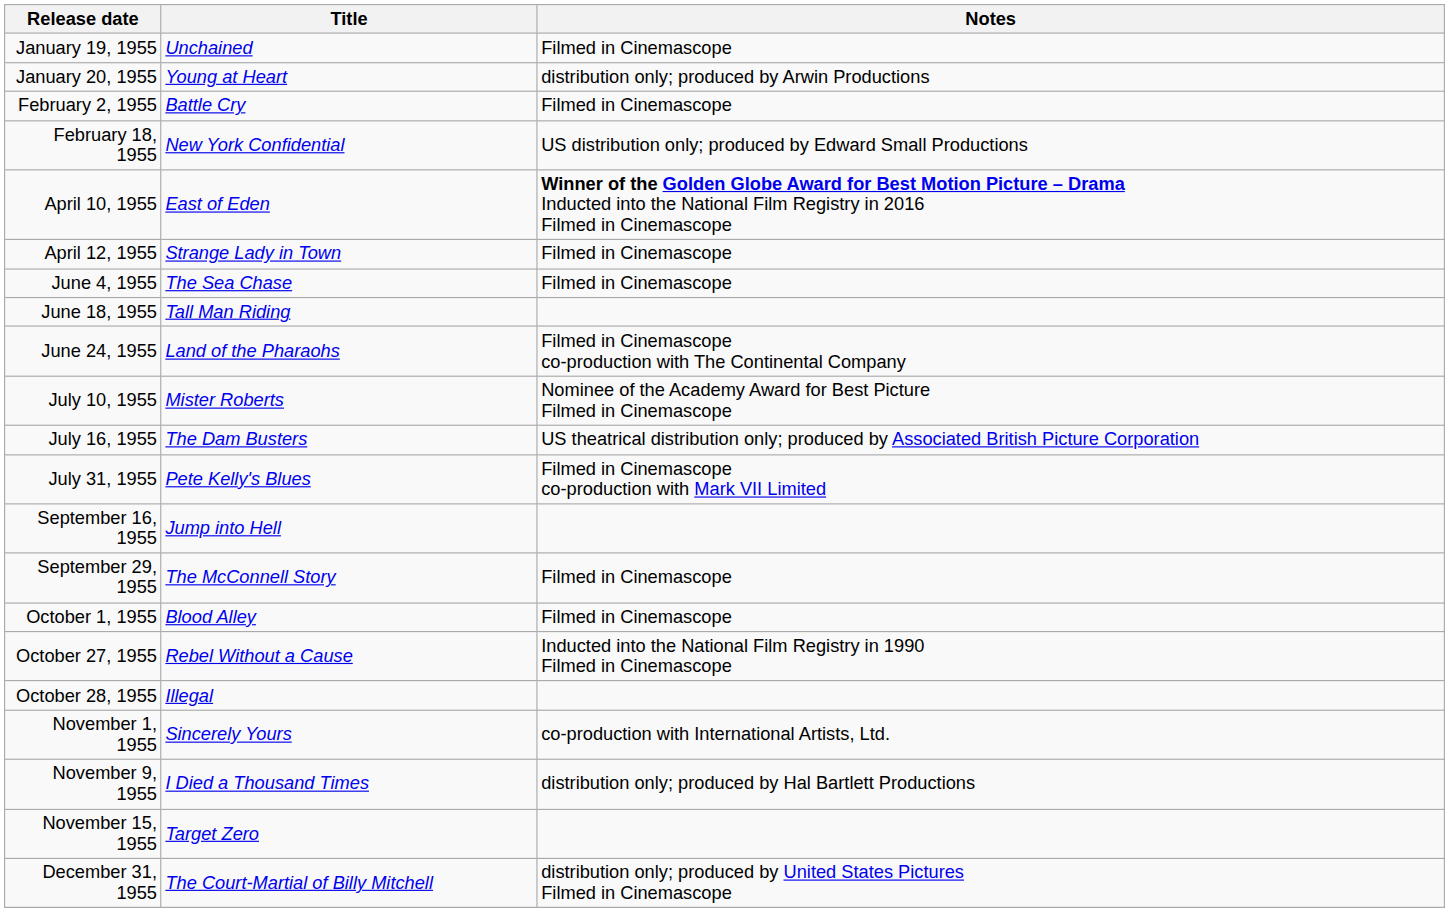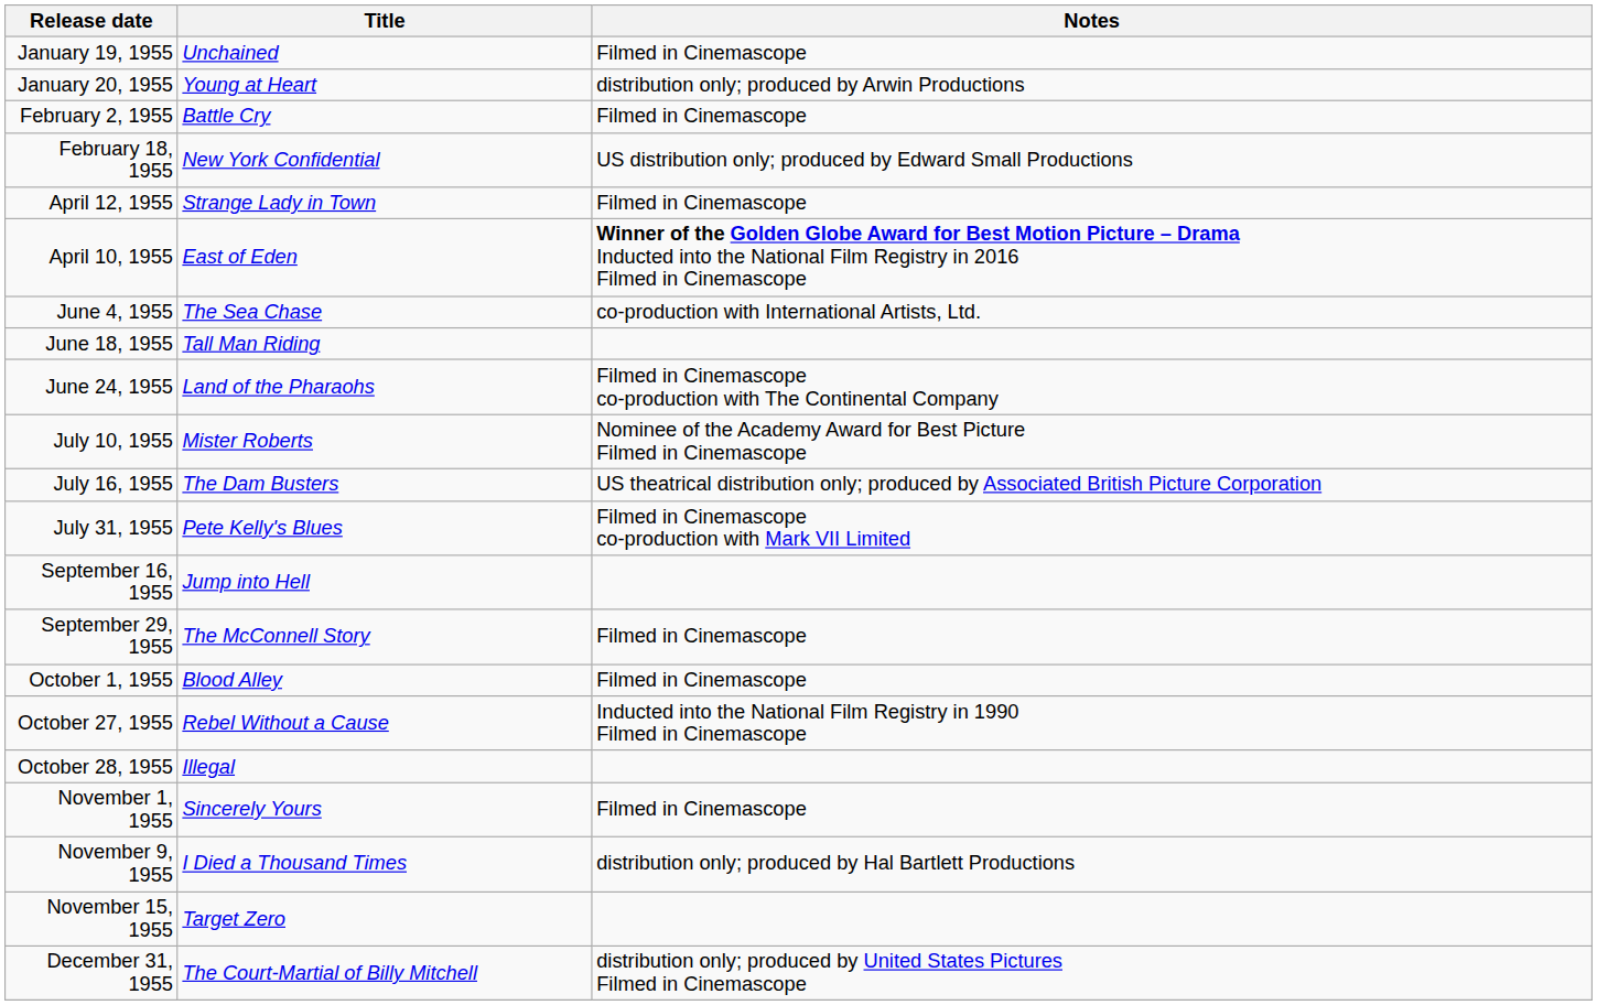 <table class="wikitable sortable" style="width:100%;">
 <tr>
 <th scope="col" style="width:130px;">Release date</th>
 <th>Title</th>
 <th>Notes</th>
 </tr>
 <tr>
 <td style="text-align:right;">January 19, 1955</td>
 <td><em><a href='#'>Unchained</a></em></td>
 <td>Filmed in Cinemascope</td>
 </tr>
 <tr>
 <td style="text-align:right;">January 20, 1955</td>
 <td><em><a href='#'>Young at Heart</a></em></td>
 <td>distribution only; produced by Arwin Productions</td>
 </tr>
 <tr>
 <td style="text-align:right;">February 2, 1955</td>
 <td><em><a href='#'>Battle Cry</a></em></td>
 <td>Filmed in Cinemascope</td>
 </tr>
 <tr>
 <td style="text-align:right;">February 18, 1955</td>
 <td><em><a href='#'>New York Confidential</a></em></td>
 <td>US distribution only; produced by Edward Small Productions</td>
 </tr>
 <tr>
+<td style="text-align:right;">April 12, 1955</td>
+<td><em><a href='#'>Strange Lady in Town</a></em></td>
+<td>Filmed in Cinemascope</td>
+</tr>
+<tr>
 <td style="text-align:right;">April 10, 1955</td>
 <td><em><a href='#'>East of Eden</a></em></td>
 <td><strong>Winner of the <a href='#'>Golden Globe Award for Best Motion Picture – Drama</a></strong> <br>Inducted into the National Film Registry in 2016<br>Filmed in Cinemascope</td>
 </tr>
 <tr>
-<td style="text-align:right;">April 12, 1955</td>
-<td><em><a href='#'>Strange Lady in Town</a></em></td>
-<td>Filmed in Cinemascope</td>
-</tr>
-<tr>
 <td style="text-align:right;">June 4, 1955</td>
 <td><em><a href='#'>The Sea Chase</a></em></td>
-<td>Filmed in Cinemascope</td>
+<td>co-production with International Artists, Ltd.</td>
 </tr>
 <tr>
 <td style="text-align:right;">June 18, 1955</td>
 <td><em><a href='#'>Tall Man Riding</a></em></td>
 <td></td>
 </tr>
 <tr>
 <td style="text-align:right;">June 24, 1955</td>
 <td><em><a href='#'>Land of the Pharaohs</a></em></td>
 <td>Filmed in Cinemascope<br>co-production with The Continental Company</td>
 </tr>
 <tr>
 <td style="text-align:right;">July 10, 1955</td>
 <td><em><a href='#'>Mister Roberts</a></em></td>
 <td>Nominee of the Academy Award for Best Picture <br>Filmed in Cinemascope</td>
 </tr>
 <tr>
 <td style="text-align:right;">July 16, 1955</td>
 <td><em><a href='#'>The Dam Busters</a></em></td>
 <td>US theatrical distribution only; produced by <a href='#'>Associated British Picture Corporation</a></td>
 </tr>
 <tr>
 <td style="text-align:right;">July 31, 1955</td>
 <td><em><a href='#'>Pete Kelly's Blues</a></em></td>
 <td>Filmed in Cinemascope<br>co-production with <a href='#'>Mark VII Limited</a></td>
 </tr>
 <tr>
 <td style="text-align:right;">September 16, 1955</td>
 <td><em><a href='#'>Jump into Hell</a></em></td>
 <td></td>
 </tr>
 <tr>
 <td style="text-align:right;">September 29, 1955</td>
 <td><em><a href='#'>The McConnell Story</a></em></td>
 <td>Filmed in Cinemascope</td>
 </tr>
 <tr>
 <td style="text-align:right;">October 1, 1955</td>
 <td><em><a href='#'>Blood Alley</a></em></td>
 <td>Filmed in Cinemascope</td>
 </tr>
 <tr>
 <td style="text-align:right;">October 27, 1955</td>
 <td><em><a href='#'>Rebel Without a Cause</a></em></td>
 <td>Inducted into the National Film Registry in 1990<br>Filmed in Cinemascope</td>
 </tr>
 <tr>
 <td style="text-align:right;">October 28, 1955</td>
 <td><em><a href='#'>Illegal</a></em></td>
 <td></td>
 </tr>
 <tr>
 <td style="text-align:right;">November 1, 1955</td>
 <td><em><a href='#'>Sincerely Yours</a></em></td>
-<td>co-production with International Artists, Ltd.</td>
+<td>Filmed in Cinemascope</td>
 </tr>
 <tr>
 <td style="text-align:right;">November 9, 1955</td>
 <td><em><a href='#'>I Died a Thousand Times</a></em></td>
 <td>distribution only; produced by Hal Bartlett Productions</td>
 </tr>
 <tr>
 <td style="text-align:right;">November 15, 1955</td>
 <td><em><a href='#'>Target Zero</a></em></td>
 <td></td>
 </tr>
 <tr>
 <td style="text-align:right;">December 31, 1955</td>
 <td><em><a href='#'>The Court-Martial of Billy Mitchell</a></em></td>
 <td>distribution only; produced by <a href='#'>United States Pictures</a><br>Filmed in Cinemascope</td>
 </tr>
 <tr>
 </tr>
 </table>
